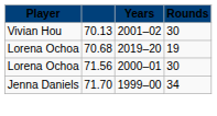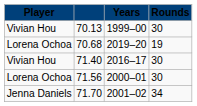 <table class="wikitable">
 <tr>
 <th style="background:#00407a;"><span>Player</span></th>
 <th style="background:#00407a;"><span></span></th>
 <th style="background:#00407a;"><span>Years</span></th>
 <th style="background:#00407a;"><span>Rounds</span></th>
 </tr>
 <tr>
 <td>Vivian Hou</td>
 <td>70.13</td>
-<td>2001–02</td>
+<td>1999–00</td>
 <td>30</td>
 </tr>
 <tr>
 <td>Lorena Ochoa</td>
 <td>70.68</td>
 <td>2019–20</td>
 <td>19</td>
+</tr>
+<tr>
+<td>Vivian Hou</td>
+<td>71.40</td>
+<td>2016–17</td>
+<td>30</td>
 </tr>
 <tr>
 <td>Lorena Ochoa</td>
 <td>71.56</td>
 <td>2000–01</td>
 <td>30</td>
 </tr>
 <tr>
 <td>Jenna Daniels</td>
 <td>71.70</td>
-<td>1999–00</td>
+<td>2001–02</td>
 <td>34</td>
 </tr>
 </table>
